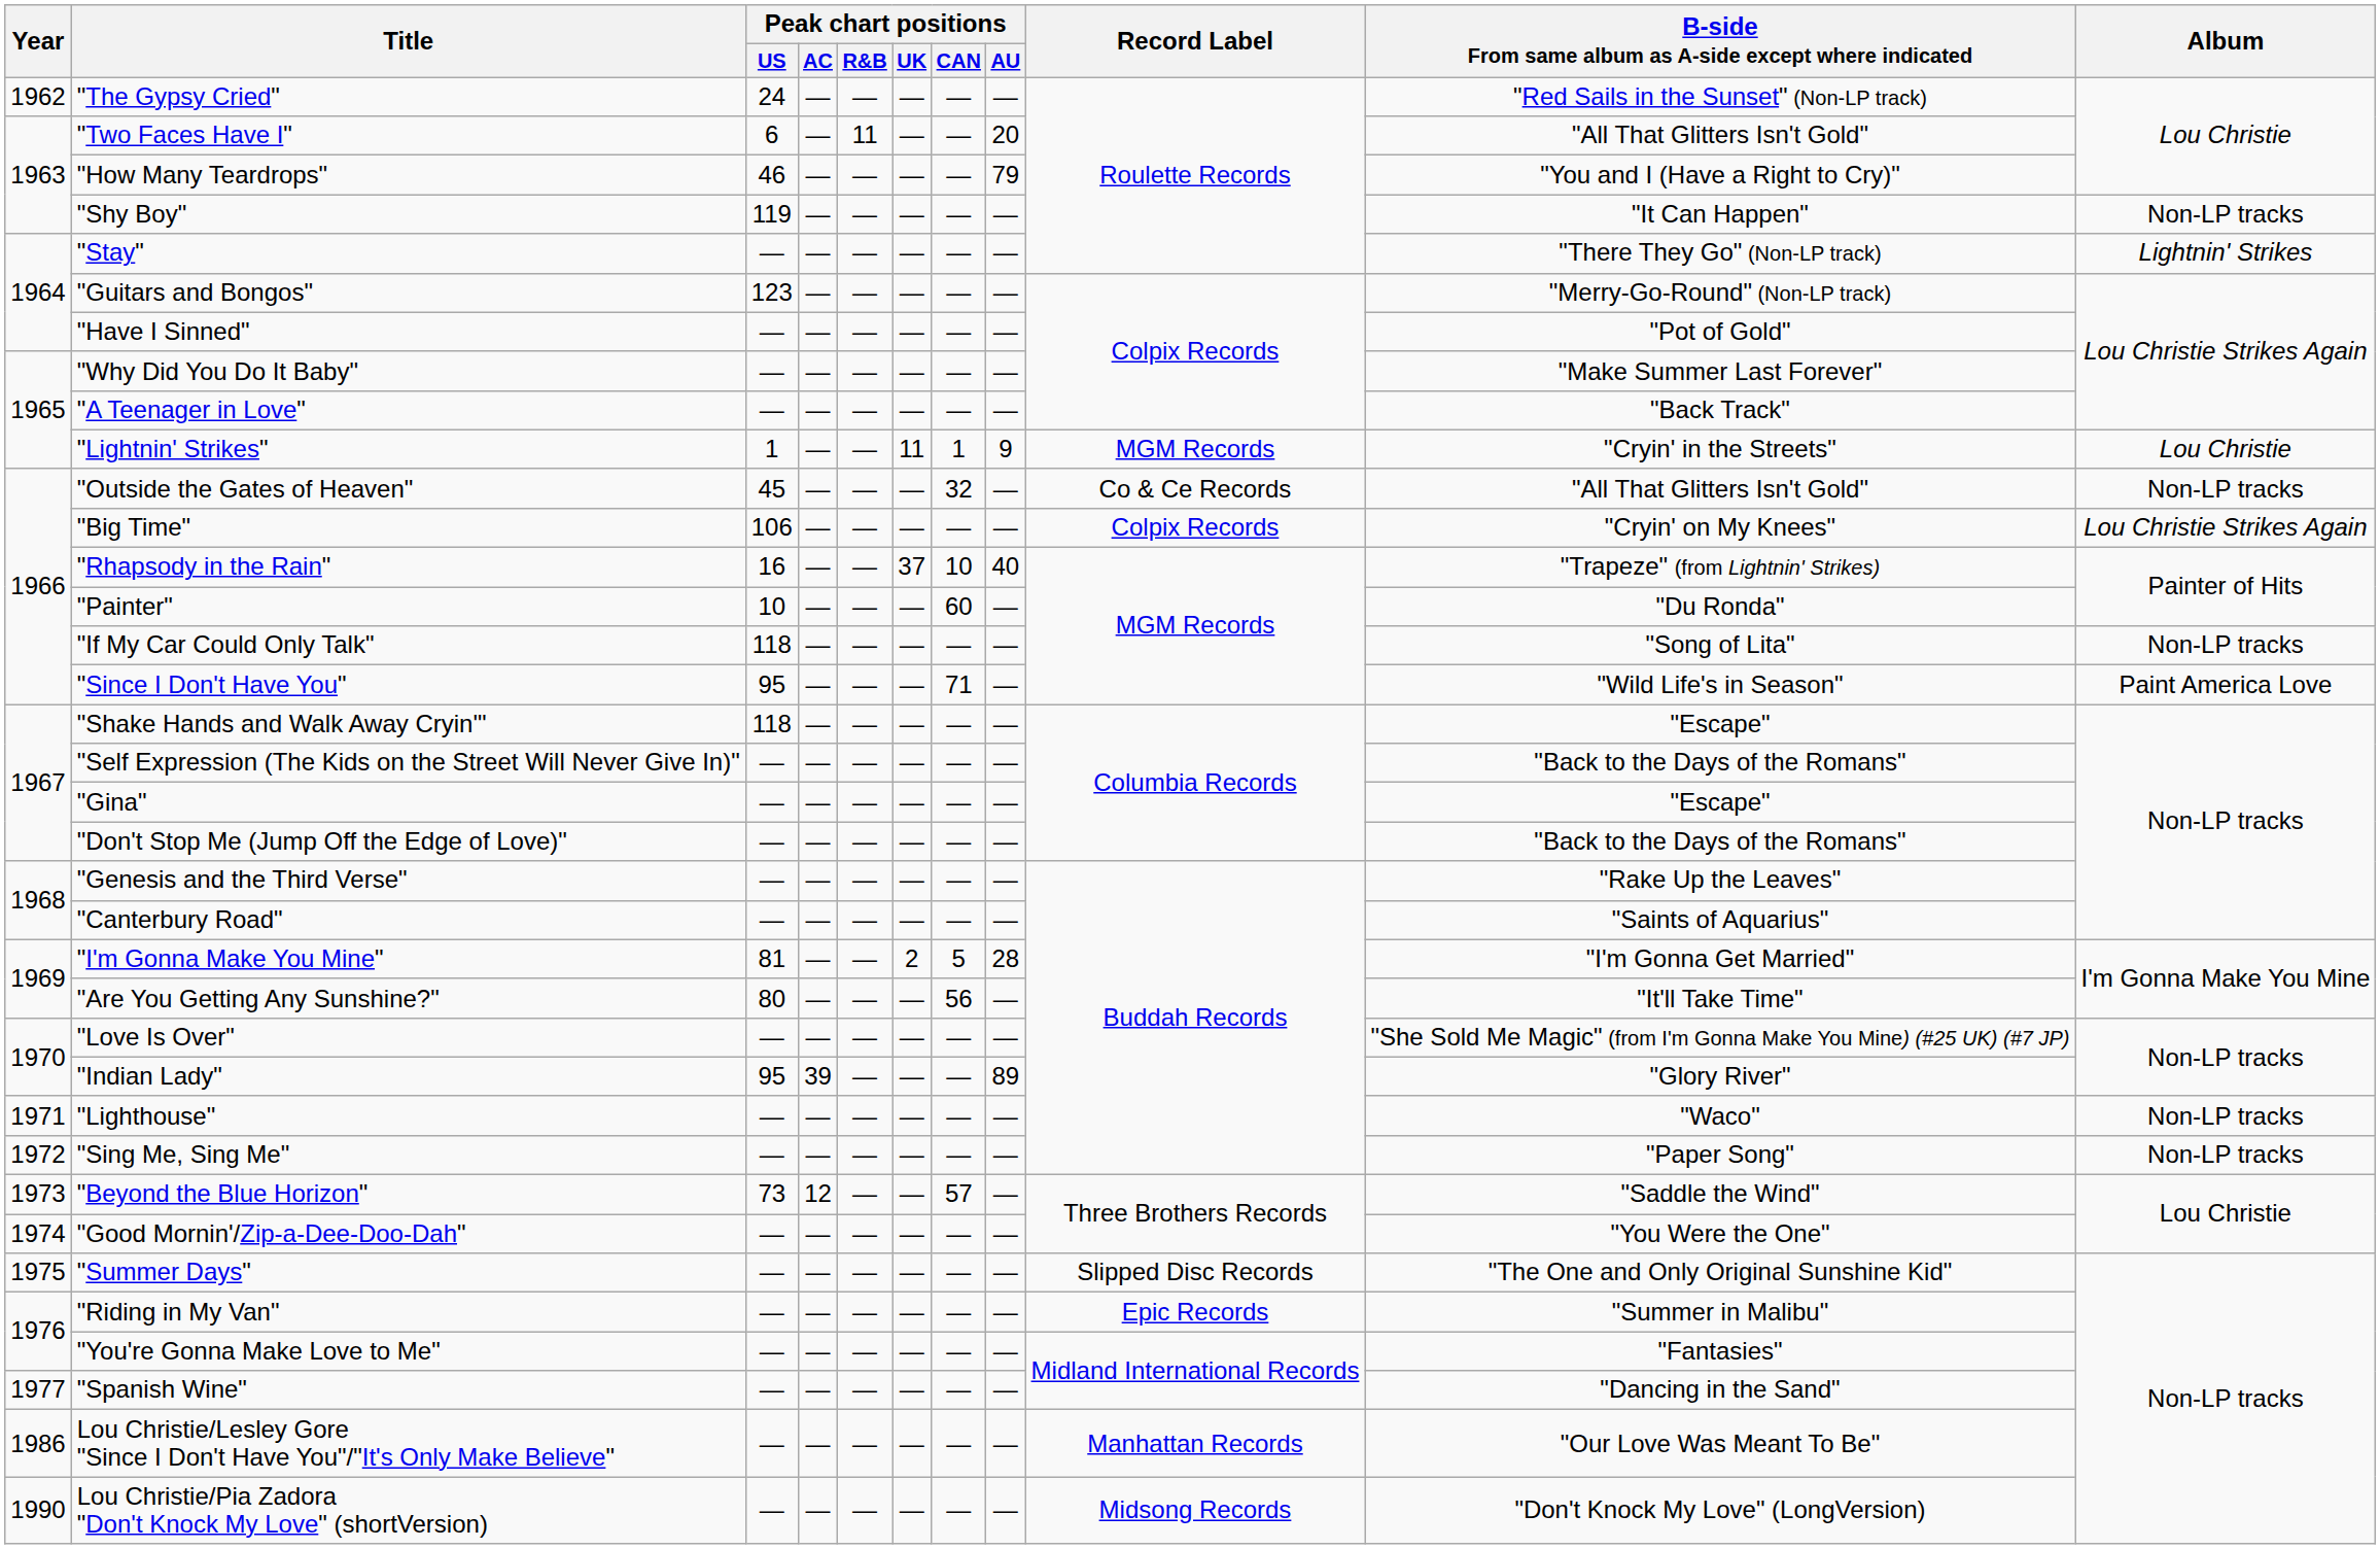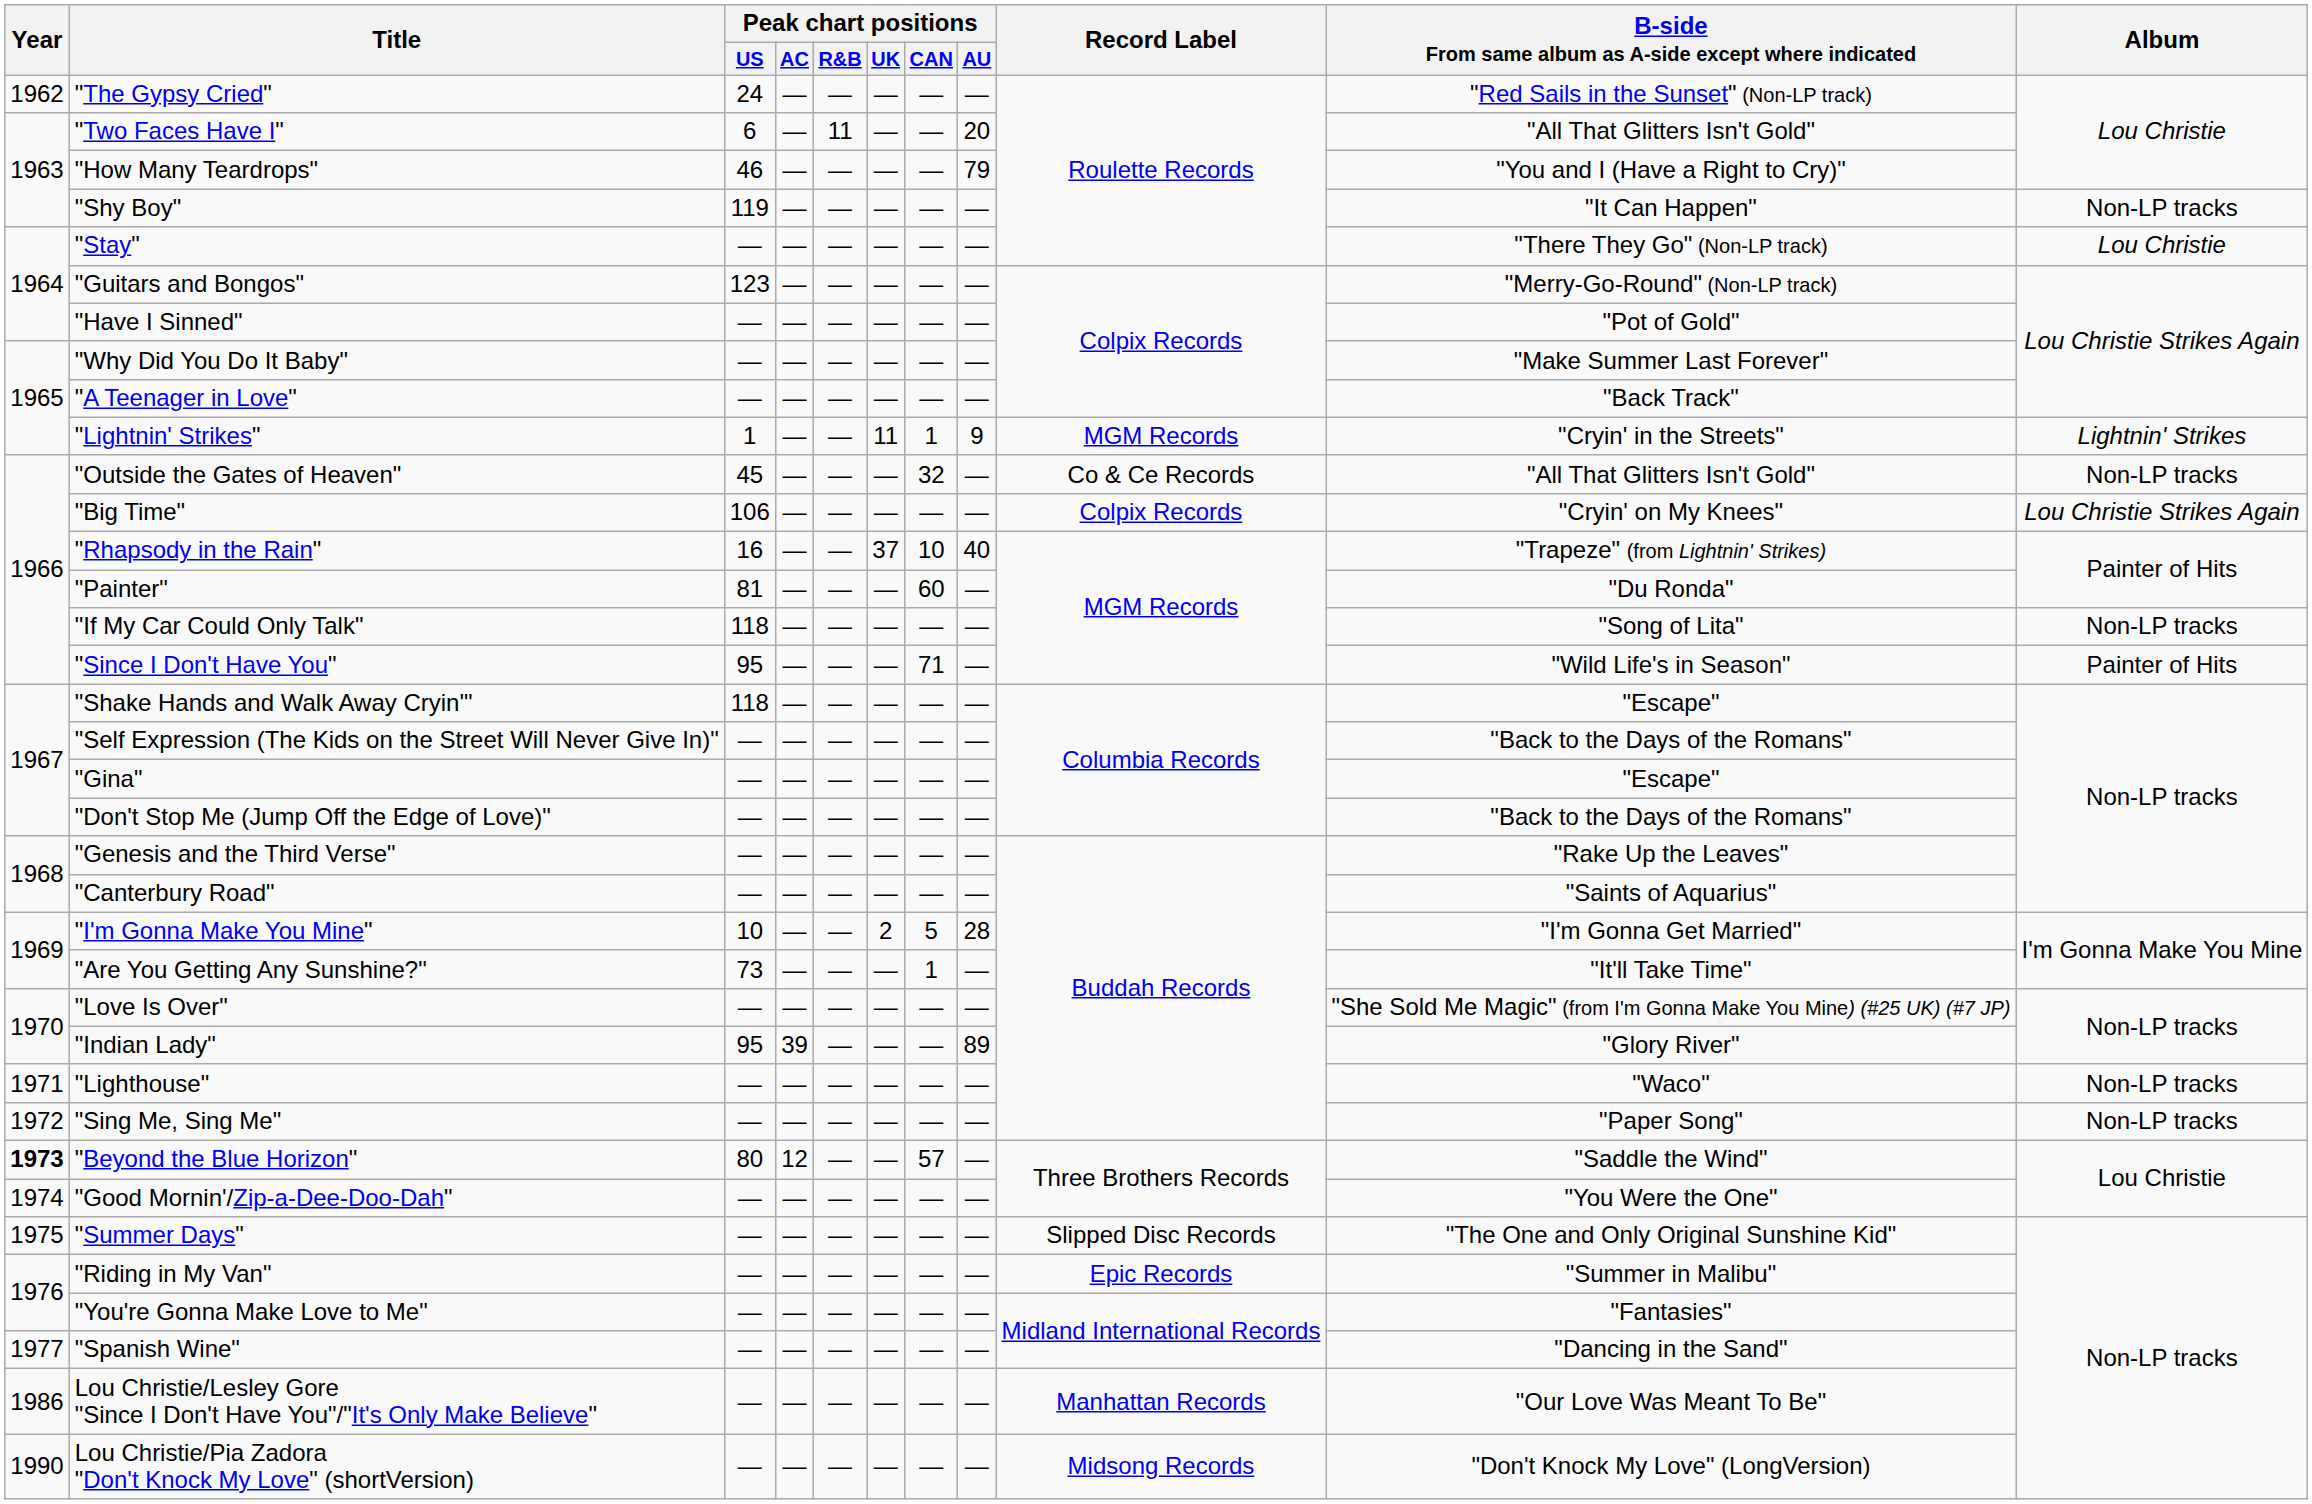 <table class="wikitable" style=text-align:center;>
 <tr>
 <th rowspan="2">Year</th>
 <th rowspan="2">Title</th>
 <th colspan="6">Peak chart positions</th>
 <th rowspan="2">Record Label</th>
 <th rowspan="2"><a href='#'>B-side</a><br><small>From same album as A-side except where indicated</small></th>
 <th rowspan="2">Album</th>
 </tr>
 <tr style="font-size:smaller;">
 <th align=centre><a href='#'>US</a></th>
 <th align=centre><a href='#'>AC</a></th>
 <th align=centre><a href='#'>R&B</a></th>
 <th align=centre><a href='#'>UK</a></th>
 <th align=centre><a href='#'>CAN</a></th>
 <th align=centre><a href='#'>AU</a></th>
 </tr>
 <tr>
 <td rowspan="1">1962</td>
 <td align=left>"<a href='#'>The Gypsy Cried</a>"</td>
 <td>24</td>
 <td>—</td>
 <td>—</td>
 <td>—</td>
 <td>—</td>
 <td>—</td>
 <td rowspan="5"><a href='#'>Roulette Records</a></td>
 <td>"<a href='#'>Red Sails in the Sunset</a>"<small> (Non-LP track)</small></td>
 <td rowspan="3"><em>Lou Christie</em></td>
 </tr>
 <tr>
 <td rowspan="3">1963</td>
 <td align=left>"<a href='#'>Two Faces Have I</a>"</td>
 <td>6</td>
 <td>—</td>
 <td>11</td>
 <td>—</td>
 <td>—</td>
 <td>20</td>
 <td>"All That Glitters Isn't Gold"</td>
 </tr>
 <tr>
 <td align=left>"How Many Teardrops"</td>
 <td>46</td>
 <td>—</td>
 <td>—</td>
 <td>—</td>
 <td>—</td>
 <td>79</td>
 <td>"You and I (Have a Right to Cry)"</td>
 </tr>
 <tr>
 <td align=left>"Shy Boy"</td>
 <td>119</td>
 <td>—</td>
 <td>—</td>
 <td>—</td>
 <td>—</td>
 <td>—</td>
 <td>"It Can Happen"</td>
 <td>Non-LP tracks</td>
 </tr>
 <tr>
 <td rowspan="3">1964</td>
 <td align=left>"<a href='#'>Stay</a>"</td>
 <td>—</td>
 <td>—</td>
 <td>—</td>
 <td>—</td>
 <td>—</td>
 <td>—</td>
 <td>"There They Go"<small> (Non-LP track)</small></td>
-<td><em>Lightnin' Strikes</em></td>
+<td><em>Lou Christie</em></td>
 </tr>
 <tr>
 <td align=left>"Guitars and Bongos"</td>
 <td>123</td>
 <td>—</td>
 <td>—</td>
 <td>—</td>
 <td>—</td>
 <td>—</td>
 <td rowspan="4"><a href='#'>Colpix Records</a></td>
 <td>"Merry-Go-Round"<small> (Non-LP track)</small></td>
 <td rowspan="4"><em>Lou Christie Strikes Again</em></td>
 </tr>
 <tr>
 <td align=left>"Have I Sinned"</td>
 <td>—</td>
 <td>—</td>
 <td>—</td>
 <td>—</td>
 <td>—</td>
 <td>—</td>
 <td>"Pot of Gold"</td>
 </tr>
 <tr>
 <td rowspan="3">1965</td>
 <td align=left>"Why Did You Do It Baby"</td>
 <td>—</td>
 <td>—</td>
 <td>—</td>
 <td>—</td>
 <td>—</td>
 <td>—</td>
 <td>"Make Summer Last Forever"</td>
 </tr>
 <tr>
 <td align=left>"<a href='#'>A Teenager in Love</a>"</td>
 <td>—</td>
 <td>—</td>
 <td>—</td>
 <td>—</td>
 <td>—</td>
 <td>—</td>
 <td>"Back Track"</td>
 </tr>
 <tr>
 <td align=left>"<a href='#'>Lightnin' Strikes</a>"</td>
 <td>1</td>
 <td>—</td>
 <td>—</td>
 <td>11</td>
 <td>1</td>
 <td>9</td>
 <td><a href='#'>MGM Records</a></td>
 <td>"Cryin' in the Streets"</td>
-<td><em>Lou Christie</em></td>
+<td><em>Lightnin' Strikes</em></td>
 </tr>
 <tr>
 <td rowspan="6">1966</td>
 <td align=left>"Outside the Gates of Heaven"</td>
 <td>45</td>
 <td>—</td>
 <td>—</td>
 <td>—</td>
 <td>32</td>
 <td>—</td>
 <td>Co & Ce Records</td>
 <td>"All That Glitters Isn't Gold"</td>
 <td>Non-LP tracks</td>
 </tr>
 <tr>
 <td align=left>"Big Time"</td>
 <td>106</td>
 <td>—</td>
 <td>—</td>
 <td>—</td>
 <td>—</td>
 <td>—</td>
 <td><a href='#'>Colpix Records</a></td>
 <td>"Cryin' on My Knees"</td>
 <td><em>Lou Christie Strikes Again</em></td>
 </tr>
 <tr>
 <td align=left>"<a href='#'>Rhapsody in the Rain</a>"</td>
 <td>16</td>
 <td>—</td>
 <td>—</td>
 <td>37</td>
 <td>10</td>
 <td>40</td>
 <td rowspan="4"><a href='#'>MGM Records</a></td>
 <td>"Trapeze" <small>(from <em>Lightnin' Strikes)</small></td>
 <td rowspan="2"></em>Painter of Hits<em></td>
 </tr>
 <tr>
 <td align=left>"Painter"</td>
-<td>10</td>
+<td>81</td>
 <td>—</td>
 <td>—</td>
 <td>—</td>
 <td>60</td>
 <td>—</td>
 <td>"Du Ronda"</td>
 </tr>
 <tr>
 <td align=left>"If My Car Could Only Talk"</td>
 <td>118</td>
 <td>—</td>
 <td>—</td>
 <td>—</td>
 <td>—</td>
 <td>—</td>
 <td>"Song of Lita"</td>
 <td>Non-LP tracks</td>
 </tr>
 <tr>
 <td align=left>"<a href='#'>Since I Don't Have You</a>"</td>
 <td>95</td>
 <td>—</td>
 <td>—</td>
 <td>—</td>
 <td>71</td>
 <td>—</td>
 <td>"Wild Life's in Season"</td>
-<td></em>Paint America Love<em></td>
+<td></em>Painter of Hits<em></td>
 </tr>
 <tr>
 <td rowspan="4">1967</td>
 <td align=left>"Shake Hands and Walk Away Cryin'"</td>
 <td>118</td>
 <td>—</td>
 <td>—</td>
 <td>—</td>
 <td>—</td>
 <td>—</td>
 <td rowspan="4"><a href='#'>Columbia Records</a></td>
 <td>"Escape"</td>
 <td rowspan="6">Non-LP tracks</td>
 </tr>
 <tr>
 <td align=left>"Self Expression (The Kids on the Street Will Never Give In)"</td>
 <td>—</td>
 <td>—</td>
 <td>—</td>
 <td>—</td>
 <td>—</td>
 <td>—</td>
 <td>"Back to the Days of the Romans"</td>
 </tr>
 <tr>
 <td align=left>"Gina"</td>
 <td>—</td>
 <td>—</td>
 <td>—</td>
 <td>—</td>
 <td>—</td>
 <td>—</td>
 <td>"Escape"</td>
 </tr>
 <tr>
 <td align=left>"Don't Stop Me (Jump Off the Edge of Love)"</td>
 <td>—</td>
 <td>—</td>
 <td>—</td>
 <td>—</td>
 <td>—</td>
 <td>—</td>
 <td>"Back to the Days of the Romans"</td>
 </tr>
 <tr>
 <td rowspan="2">1968</td>
 <td align=left>"Genesis and the Third Verse"</td>
 <td>—</td>
 <td>—</td>
 <td>—</td>
 <td>—</td>
 <td>—</td>
 <td>—</td>
 <td rowspan="8"><a href='#'>Buddah Records</a></td>
 <td>"Rake Up the Leaves"</td>
 </tr>
 <tr>
 <td align=left>"Canterbury Road"</td>
 <td>—</td>
 <td>—</td>
 <td>—</td>
 <td>—</td>
 <td>—</td>
 <td>—</td>
 <td>"Saints of Aquarius"</td>
 </tr>
 <tr>
 <td rowspan="2">1969</td>
 <td align=left>"<a href='#'>I'm Gonna Make You Mine</a>"</td>
-<td>81</td>
+<td>10</td>
 <td>—</td>
 <td>—</td>
 <td>2</td>
 <td>5</td>
 <td>28</td>
 <td>"I'm Gonna Get Married"</td>
 <td rowspan="2"></em>I'm Gonna Make You Mine<em></td>
 </tr>
 <tr>
 <td align=left>"Are You Getting Any Sunshine?"</td>
-<td>80</td>
+<td>73</td>
 <td>—</td>
 <td>—</td>
 <td>—</td>
-<td>56</td>
+<td>1</td>
 <td>—</td>
 <td>"It'll Take Time"</td>
 </tr>
 <tr>
 <td rowspan="2">1970</td>
 <td align=left>"Love Is Over"</td>
 <td>—</td>
 <td>—</td>
 <td>—</td>
 <td>—</td>
 <td>—</td>
 <td>—</td>
 <td>"She Sold Me Magic"<small> (from </em>I'm Gonna Make You Mine<em>) (#25 UK) (#7 JP)</small></td>
 <td rowspan="2">Non-LP tracks</td>
 </tr>
 <tr>
 <td align=left>"Indian Lady"</td>
 <td>95</td>
 <td>39</td>
 <td>—</td>
 <td>—</td>
 <td>—</td>
 <td>89</td>
 <td>"Glory River"</td>
 </tr>
 <tr>
 <td>1971</td>
 <td align=left>"Lighthouse"</td>
 <td>—</td>
 <td>—</td>
 <td>—</td>
 <td>—</td>
 <td>—</td>
 <td>—</td>
 <td>"Waco"</td>
 <td>Non-LP tracks</td>
 </tr>
 <tr>
 <td>1972</td>
 <td align=left>"Sing Me, Sing Me"</td>
 <td>—</td>
 <td>—</td>
 <td>—</td>
 <td>—</td>
 <td>—</td>
 <td>—</td>
 <td>"Paper Song"</td>
 <td>Non-LP tracks</td>
 </tr>
 <tr>
-<td rowspan="1">1973</td>
+<td rowspan="1"><strong>1973</strong></td>
 <td align=left>"<a href='#'>Beyond the Blue Horizon</a>"</td>
-<td>73</td>
+<td>80</td>
 <td>12</td>
 <td>—</td>
 <td>—</td>
 <td>57</td>
 <td>—</td>
 <td rowspan="2">Three Brothers Records</td>
 <td>"Saddle the Wind"</td>
 <td rowspan="2"></em>Lou Christie<em></td>
 </tr>
 <tr>
 <td>1974</td>
 <td align=left>"Good Mornin'/<a href='#'>Zip-a-Dee-Doo-Dah</a>"</td>
 <td>—</td>
 <td>—</td>
 <td>—</td>
 <td>—</td>
 <td>—</td>
 <td>—</td>
 <td>"You Were the One"</td>
 </tr>
 <tr>
 <td>1975</td>
 <td align=left>"<a href='#'>Summer Days</a>"</td>
 <td>—</td>
 <td>—</td>
 <td>—</td>
 <td>—</td>
 <td>—</td>
 <td>—</td>
 <td>Slipped Disc Records</td>
 <td>"The One and Only Original Sunshine Kid"</td>
 <td rowspan="6">Non-LP tracks</td>
 </tr>
 <tr>
 <td rowspan="2">1976</td>
 <td align=left>"Riding in My Van"</td>
 <td>—</td>
 <td>—</td>
 <td>—</td>
 <td>—</td>
 <td>—</td>
 <td>—</td>
 <td><a href='#'>Epic Records</a></td>
 <td>"Summer in Malibu"</td>
 </tr>
 <tr>
 <td align=left>"You're Gonna Make Love to Me"</td>
 <td>—</td>
 <td>—</td>
 <td>—</td>
 <td>—</td>
 <td>—</td>
 <td>—</td>
 <td rowspan="2"><a href='#'>Midland International Records</a></td>
 <td>"Fantasies"</td>
 </tr>
 <tr>
 <td>1977</td>
 <td align=left>"Spanish Wine"</td>
 <td>—</td>
 <td>—</td>
 <td>—</td>
 <td>—</td>
 <td>—</td>
 <td>—</td>
 <td>"Dancing in the Sand"</td>
 </tr>
 <tr>
 <td>1986</td>
 <td align=left>Lou Christie/Lesley Gore<br>"Since I Don't Have You"/"<a href='#'>It's Only Make Believe</a>"</td>
 <td>—</td>
 <td>—</td>
 <td>—</td>
 <td>—</td>
 <td>—</td>
 <td>—</td>
 <td rowspan="1"><a href='#'>Manhattan Records</a></td>
 <td>"Our Love Was Meant To Be"</td>
 </tr>
 <tr>
 <td>1990</td>
 <td align=left>Lou Christie/Pia Zadora<br>"<a href='#'>Don't Knock My Love</a>" (shortVersion)</td>
 <td>—</td>
 <td>—</td>
 <td>—</td>
 <td>—</td>
 <td>—</td>
 <td>—</td>
 <td rowspan="1"><a href='#'>Midsong Records</a></td>
 <td>"Don't Knock My Love" (LongVersion)</td>
 </tr>
 </table>
